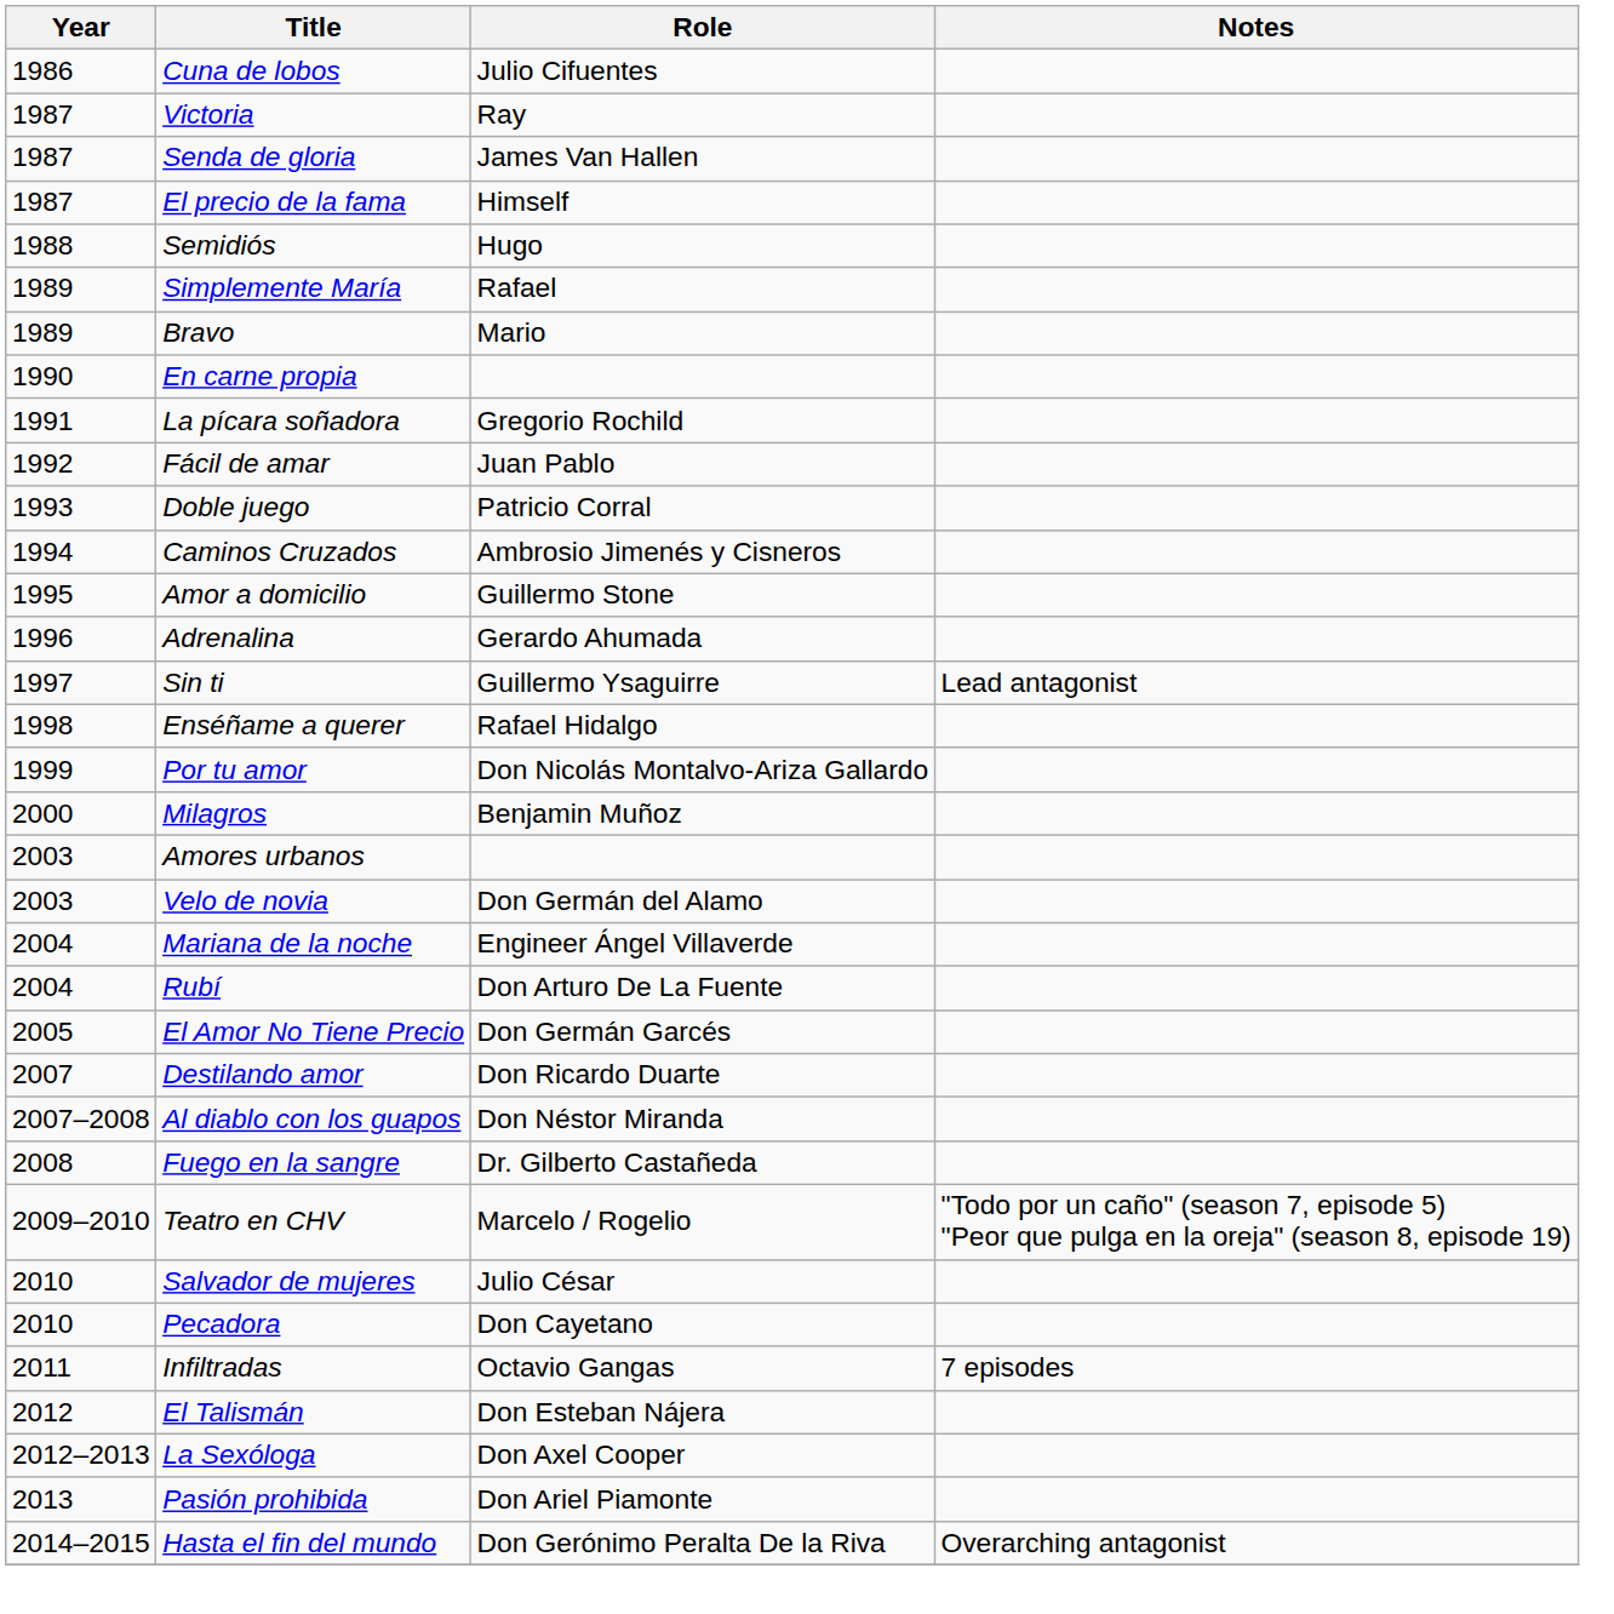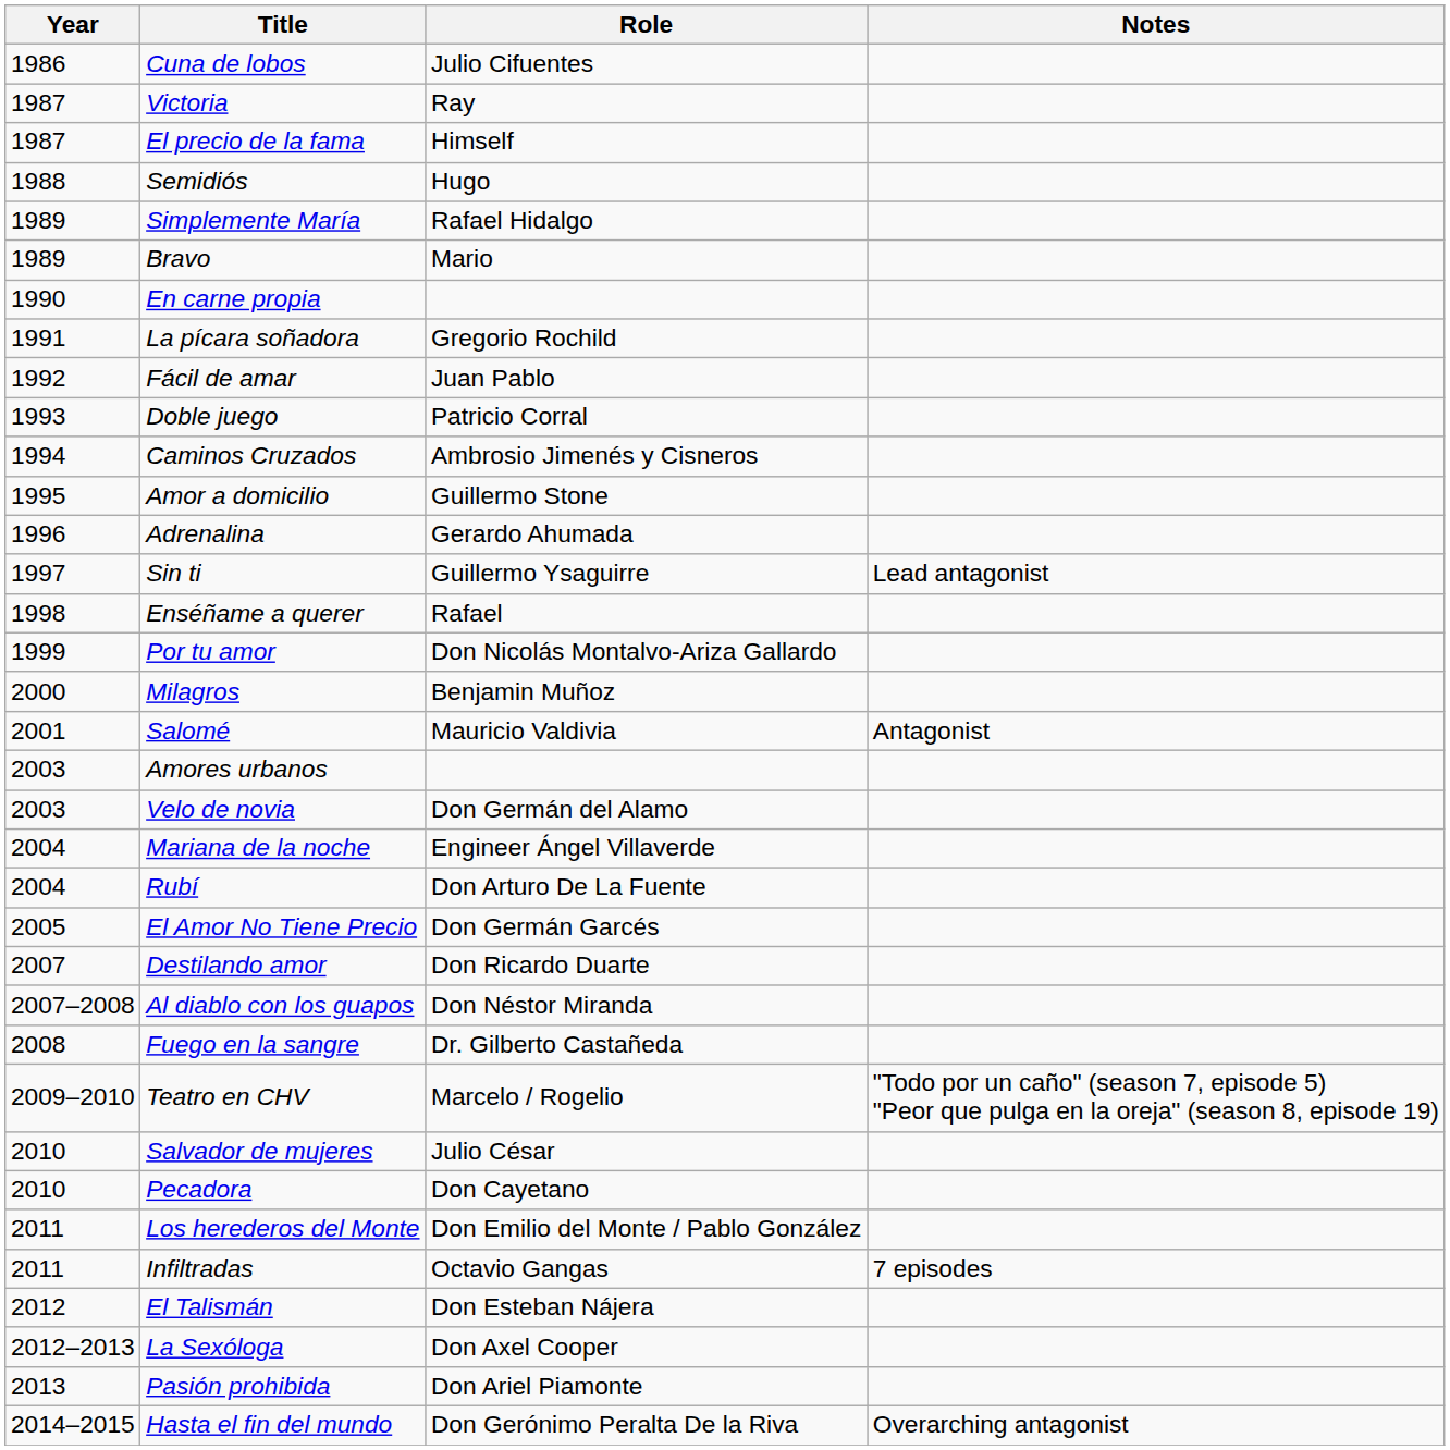 <table class="wikitable sortable">
 <tr>
 <th>Year</th>
 <th>Title</th>
 <th>Role</th>
 <th>Notes</th>
 </tr>
 <tr>
 <td>1986</td>
 <td><em><a href='#'>Cuna de lobos</a></em></td>
 <td>Julio Cifuentes</td>
 <td></td>
 </tr>
 <tr>
 <td>1987</td>
 <td><em><a href='#'>Victoria</a></em></td>
 <td>Ray</td>
 <td></td>
 </tr>
 <tr>
 <td>1987</td>
-<td><em><a href='#'>Senda de gloria</a></em></td>
-<td>James Van Hallen</td>
-<td></td>
-</tr>
-<tr>
-<td>1987</td>
 <td><em><a href='#'>El precio de la fama</a></em></td>
 <td>Himself</td>
 <td></td>
 </tr>
 <tr>
 <td>1988</td>
 <td><em>Semidiós</em></td>
 <td>Hugo</td>
 <td></td>
 </tr>
 <tr>
 <td>1989</td>
 <td><em><a href='#'>Simplemente María</a></em></td>
-<td>Rafael</td>
+<td>Rafael Hidalgo</td>
 <td></td>
 </tr>
 <tr>
 <td>1989</td>
 <td><em>Bravo</em></td>
 <td>Mario</td>
 <td></td>
 </tr>
 <tr>
 <td>1990</td>
 <td><em><a href='#'>En carne propia</a></em></td>
 <td></td>
 <td></td>
 </tr>
 <tr>
 <td>1991</td>
 <td><em>La pícara soñadora</em></td>
 <td>Gregorio Rochild</td>
 <td></td>
 </tr>
 <tr>
 <td>1992</td>
 <td><em>Fácil de amar</em></td>
 <td>Juan Pablo</td>
 <td></td>
 </tr>
 <tr>
 <td>1993</td>
 <td><em>Doble juego</em></td>
 <td>Patricio Corral</td>
 <td></td>
 </tr>
 <tr>
 <td>1994</td>
 <td><em>Caminos Cruzados</em></td>
 <td>Ambrosio Jimenés y Cisneros</td>
 <td></td>
 </tr>
 <tr>
 <td>1995</td>
 <td><em>Amor a domicilio</em></td>
 <td>Guillermo Stone</td>
 <td></td>
 </tr>
 <tr>
 <td>1996</td>
 <td><em>Adrenalina</em></td>
 <td>Gerardo Ahumada</td>
 <td></td>
 </tr>
 <tr>
 <td>1997</td>
 <td><em>Sin ti</em></td>
 <td>Guillermo Ysaguirre</td>
 <td>Lead antagonist</td>
 </tr>
 <tr>
 <td>1998</td>
 <td><em>Enséñame a querer</em></td>
-<td>Rafael Hidalgo</td>
+<td>Rafael</td>
 <td></td>
 </tr>
 <tr>
 <td>1999</td>
 <td><em><a href='#'>Por tu amor</a></em></td>
 <td>Don Nicolás Montalvo-Ariza Gallardo</td>
 <td></td>
 </tr>
 <tr>
 <td>2000</td>
 <td><em><a href='#'>Milagros</a></em></td>
 <td>Benjamin Muñoz</td>
 <td></td>
+</tr>
+<tr>
+<td>2001</td>
+<td><em><a href='#'>Salomé</a></em></td>
+<td>Mauricio Valdivia</td>
+<td>Antagonist</td>
 </tr>
 <tr>
 <td>2003</td>
 <td><em>Amores urbanos</em></td>
 <td></td>
 <td></td>
 </tr>
 <tr>
 <td>2003</td>
 <td><em><a href='#'>Velo de novia</a></em></td>
 <td>Don Germán del Alamo</td>
 <td></td>
 </tr>
 <tr>
 <td>2004</td>
 <td><em><a href='#'>Mariana de la noche</a></em></td>
 <td>Engineer Ángel Villaverde</td>
 <td></td>
 </tr>
 <tr>
 <td>2004</td>
 <td><em><a href='#'>Rubí</a></em></td>
 <td>Don Arturo De La Fuente</td>
 <td></td>
 </tr>
 <tr>
 <td>2005</td>
 <td><em><a href='#'>El Amor No Tiene Precio</a></em></td>
 <td>Don Germán Garcés</td>
 <td></td>
 </tr>
 <tr>
 <td>2007</td>
 <td><em><a href='#'>Destilando amor</a></em></td>
 <td>Don Ricardo Duarte</td>
 <td></td>
 </tr>
 <tr>
 <td>2007–2008</td>
 <td><em><a href='#'>Al diablo con los guapos</a></em></td>
 <td>Don Néstor Miranda</td>
 <td></td>
 </tr>
 <tr>
 <td>2008</td>
 <td><em><a href='#'>Fuego en la sangre</a></em></td>
 <td>Dr. Gilberto Castañeda</td>
 <td></td>
 </tr>
 <tr>
 <td>2009–2010</td>
 <td><em>Teatro en CHV</em></td>
 <td>Marcelo / Rogelio</td>
 <td>"Todo por un caño" (season 7, episode 5)<br>"Peor que pulga en la oreja" (season 8, episode 19)</td>
 </tr>
 <tr>
 <td>2010</td>
 <td><em><a href='#'>Salvador de mujeres</a></em></td>
 <td>Julio César</td>
 <td></td>
 </tr>
 <tr>
 <td>2010</td>
 <td><em><a href='#'>Pecadora</a></em></td>
 <td>Don Cayetano</td>
 <td></td>
 </tr>
 <tr>
 <td>2011</td>
+<td><em><a href='#'>Los herederos del Monte</a></em></td>
+<td>Don Emilio del Monte / Pablo González</td>
+<td></td>
+</tr>
+<tr>
+<td>2011</td>
 <td><em>Infiltradas</em></td>
 <td>Octavio Gangas</td>
 <td>7 episodes</td>
 </tr>
 <tr>
 <td>2012</td>
 <td><em><a href='#'>El Talismán</a></em></td>
 <td>Don Esteban Nájera</td>
 <td></td>
 </tr>
 <tr>
 <td>2012–2013</td>
 <td><em><a href='#'>La Sexóloga</a></em></td>
 <td>Don Axel Cooper</td>
 <td></td>
 </tr>
 <tr>
 <td>2013</td>
 <td><em><a href='#'>Pasión prohibida</a></em></td>
 <td>Don Ariel Piamonte</td>
 <td></td>
 </tr>
 <tr>
 <td>2014–2015</td>
 <td><em><a href='#'>Hasta el fin del mundo</a></em></td>
 <td>Don Gerónimo Peralta De la Riva</td>
 <td>Overarching antagonist</td>
 </tr>
 <tr>
 </tr>
 </table>
